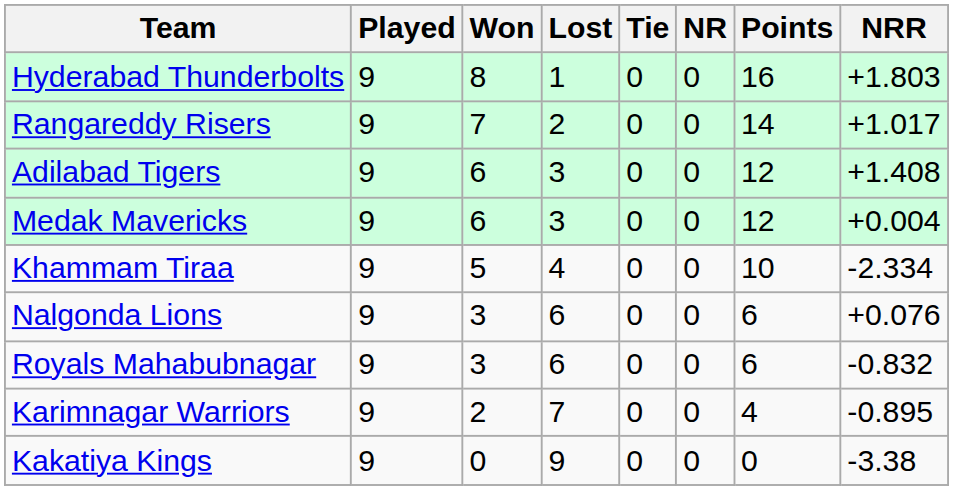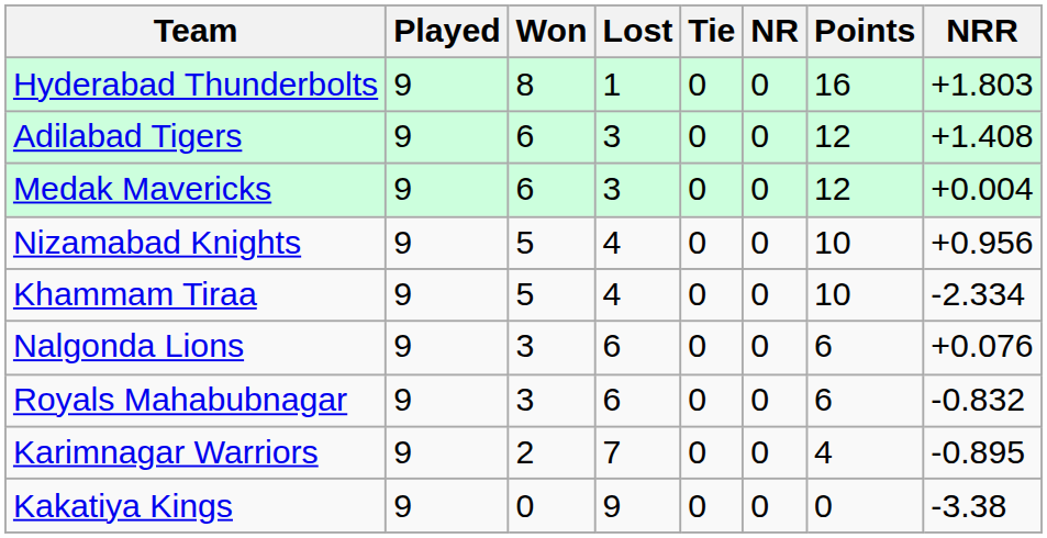 <table class="wikitable">
 <tr>
 <th><strong>Team</strong></th>
 <th><strong>Played</strong></th>
 <th><strong>Won</strong></th>
 <th><strong>Lost</strong></th>
 <th><strong>Tie</strong></th>
 <th><strong>NR</strong></th>
 <th><strong>Points</strong></th>
 <th><strong>NRR</strong></th>
 </tr>
 <tr style="background:#cfd;">
 <td><a href='#'>Hyderabad Thunderbolts</a></td>
 <td>9</td>
 <td>8</td>
 <td>1</td>
 <td>0</td>
 <td>0</td>
 <td>16</td>
 <td>+1.803</td>
 </tr>
 <tr style="background:#cfd;">
-<td><a href='#'>Rangareddy Risers</a></td>
-<td>9</td>
-<td>7</td>
-<td>2</td>
-<td>0</td>
-<td>0</td>
-<td>14</td>
-<td>+1.017</td>
-</tr>
-<tr style="background:#cfd;">
 <td><a href='#'>Adilabad Tigers</a></td>
 <td>9</td>
 <td>6</td>
 <td>3</td>
 <td>0</td>
 <td>0</td>
 <td>12</td>
 <td>+1.408</td>
 </tr>
 <tr style="background:#cfd;">
 <td><a href='#'>Medak Mavericks</a></td>
 <td>9</td>
 <td>6</td>
 <td>3</td>
 <td>0</td>
 <td>0</td>
 <td>12</td>
 <td>+0.004</td>
+</tr>
+<tr>
+<td><a href='#'>Nizamabad Knights</a></td>
+<td>9</td>
+<td>5</td>
+<td>4</td>
+<td>0</td>
+<td>0</td>
+<td>10</td>
+<td>+0.956</td>
 </tr>
 <tr>
 <td><a href='#'>Khammam Tiraa</a></td>
 <td>9</td>
 <td>5</td>
 <td>4</td>
 <td>0</td>
 <td>0</td>
 <td>10</td>
 <td>-2.334</td>
 </tr>
 <tr>
 <td><a href='#'>Nalgonda Lions</a></td>
 <td>9</td>
 <td>3</td>
 <td>6</td>
 <td>0</td>
 <td>0</td>
 <td>6</td>
 <td>+0.076</td>
 </tr>
 <tr>
 <td><a href='#'>Royals Mahabubnagar</a></td>
 <td>9</td>
 <td>3</td>
 <td>6</td>
 <td>0</td>
 <td>0</td>
 <td>6</td>
 <td>-0.832</td>
 </tr>
 <tr>
 <td><a href='#'>Karimnagar Warriors</a></td>
 <td>9</td>
 <td>2</td>
 <td>7</td>
 <td>0</td>
 <td>0</td>
 <td>4</td>
 <td>-0.895</td>
 </tr>
 <tr>
 <td><a href='#'>Kakatiya Kings</a></td>
 <td>9</td>
 <td>0</td>
 <td>9</td>
 <td>0</td>
 <td>0</td>
 <td>0</td>
 <td>-3.38</td>
 </tr>
 </table>
